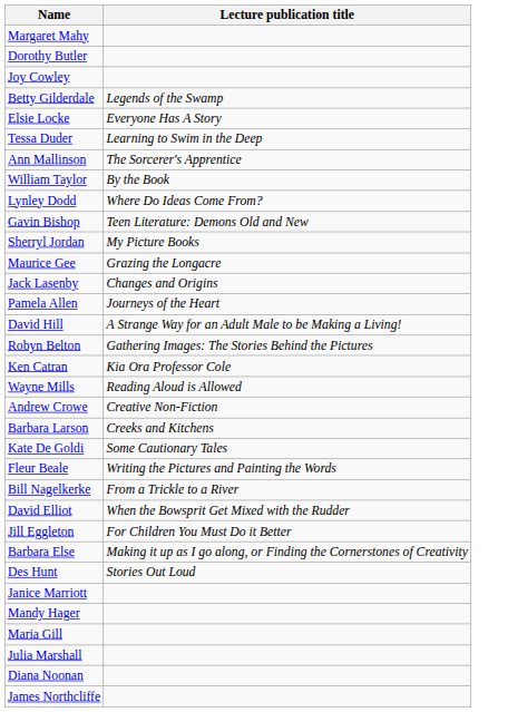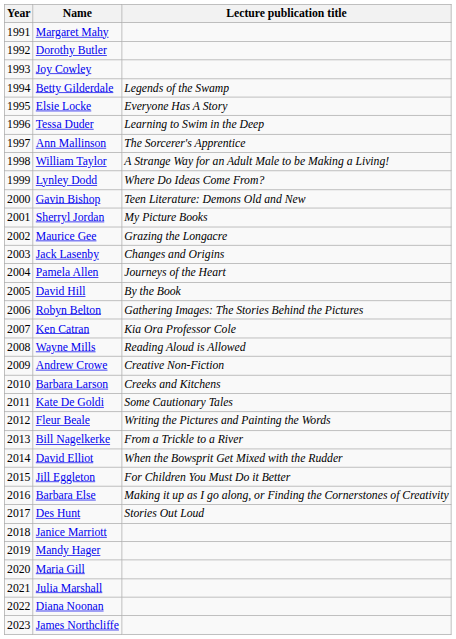 <table class="wikitable sortable">
 <tr>
+<th>Year</th>
 <th>Name</th>
 <th>Lecture publication title</th>
 </tr>
 <tr>
+<td>1991</td>
 <td><a href='#'>Margaret Mahy</a></td>
 <td><em></em></td>
 </tr>
 <tr>
+<td>1992</td>
 <td><a href='#'>Dorothy Butler</a></td>
 <td><em></em></td>
 </tr>
 <tr>
+<td>1993</td>
 <td><a href='#'>Joy Cowley</a></td>
 <td><em></em></td>
 </tr>
 <tr>
+<td>1994</td>
 <td><a href='#'>Betty Gilderdale</a></td>
 <td><em>Legends of the Swamp</em></td>
 </tr>
 <tr>
+<td>1995</td>
 <td><a href='#'>Elsie Locke</a></td>
 <td><em>Everyone Has A Story</em></td>
 </tr>
 <tr>
+<td>1996</td>
 <td><a href='#'>Tessa Duder</a></td>
 <td><em>Learning to Swim in the Deep</em></td>
 </tr>
 <tr>
+<td>1997</td>
 <td><a href='#'>Ann Mallinson</a></td>
 <td><em>The Sorcerer's Apprentice</em></td>
 </tr>
 <tr>
+<td>1998</td>
 <td><a href='#'>William Taylor</a></td>
-<td><em>By the Book</em></td>
+<td><em>A Strange Way for an Adult Male to be Making a Living!</em></td>
 </tr>
 <tr>
+<td>1999</td>
 <td><a href='#'>Lynley Dodd</a></td>
 <td><em>Where Do Ideas Come From?</em></td>
 </tr>
 <tr>
+<td>2000</td>
 <td><a href='#'>Gavin Bishop</a></td>
 <td><em>Teen Literature: Demons Old and New</em></td>
 </tr>
 <tr>
+<td>2001</td>
 <td><a href='#'>Sherryl Jordan</a></td>
 <td><em>My Picture Books</em></td>
 </tr>
 <tr>
+<td>2002</td>
 <td><a href='#'>Maurice Gee</a></td>
 <td><em>Grazing the Longacre</em></td>
 </tr>
 <tr>
+<td>2003</td>
 <td><a href='#'>Jack Lasenby</a></td>
 <td><em>Changes and Origins</em></td>
 </tr>
 <tr>
+<td>2004</td>
 <td><a href='#'>Pamela Allen</a></td>
 <td><em>Journeys of the Heart</em></td>
 </tr>
 <tr>
+<td>2005</td>
 <td><a href='#'>David Hill</a></td>
-<td><em>A Strange Way for an Adult Male to be Making a Living!</em></td>
+<td><em>By the Book</em></td>
 </tr>
 <tr>
+<td>2006</td>
 <td><a href='#'>Robyn Belton</a></td>
 <td><em>Gathering Images: The Stories Behind the Pictures</em></td>
 </tr>
 <tr>
+<td>2007</td>
 <td><a href='#'>Ken Catran</a></td>
 <td><em>Kia Ora Professor Cole</em></td>
 </tr>
 <tr>
+<td>2008</td>
 <td><a href='#'>Wayne Mills</a></td>
 <td><em>Reading Aloud is Allowed</em></td>
 </tr>
 <tr>
+<td>2009</td>
 <td><a href='#'>Andrew Crowe</a></td>
 <td><em>Creative Non-Fiction</em></td>
 </tr>
 <tr>
+<td>2010</td>
 <td><a href='#'>Barbara Larson</a></td>
 <td><em>Creeks and Kitchens</em></td>
 </tr>
 <tr>
+<td>2011</td>
 <td><a href='#'>Kate De Goldi</a></td>
 <td><em>Some Cautionary Tales</em></td>
 </tr>
 <tr>
+<td>2012</td>
 <td><a href='#'>Fleur Beale</a></td>
 <td><em>Writing the Pictures and Painting the Words</em></td>
 </tr>
 <tr>
+<td>2013</td>
 <td><a href='#'>Bill Nagelkerke</a></td>
 <td><em>From a Trickle to a River</em></td>
 </tr>
 <tr>
+<td>2014</td>
 <td><a href='#'>David Elliot</a></td>
 <td><em>When the Bowsprit Get Mixed with the Rudder</em></td>
 </tr>
 <tr>
+<td>2015</td>
 <td><a href='#'>Jill Eggleton</a></td>
 <td><em>For Children You Must Do it Better</em></td>
 </tr>
 <tr>
+<td>2016</td>
 <td><a href='#'>Barbara Else</a></td>
 <td><em>Making it up as I go along, or Finding the Cornerstones of Creativity</em></td>
 </tr>
 <tr>
+<td>2017</td>
 <td><a href='#'>Des Hunt</a></td>
 <td><em>Stories Out Loud</em></td>
 </tr>
 <tr>
+<td>2018</td>
 <td><a href='#'>Janice Marriott</a></td>
 <td></td>
 </tr>
 <tr>
+<td>2019</td>
 <td><a href='#'>Mandy Hager</a></td>
 <td></td>
 </tr>
 <tr>
+<td>2020</td>
 <td><a href='#'>Maria Gill</a></td>
 <td></td>
 </tr>
 <tr>
+<td>2021</td>
 <td><a href='#'>Julia Marshall</a></td>
 <td></td>
 </tr>
 <tr>
+<td>2022</td>
 <td><a href='#'>Diana Noonan</a></td>
 <td></td>
 </tr>
 <tr>
+<td>2023</td>
 <td><a href='#'>James Northcliffe</a></td>
 <td></td>
 </tr>
 </table>
